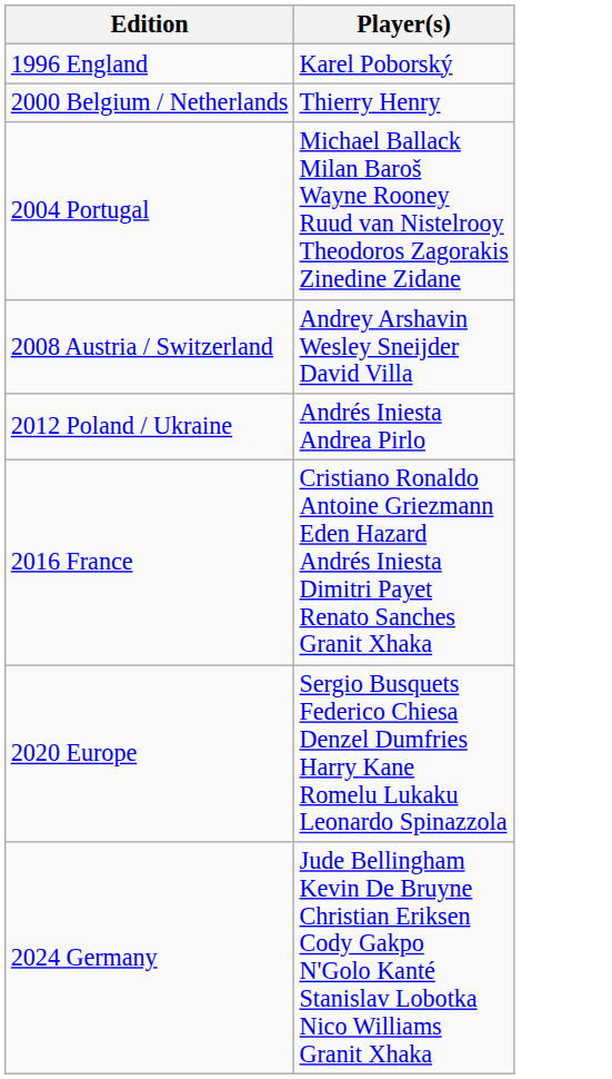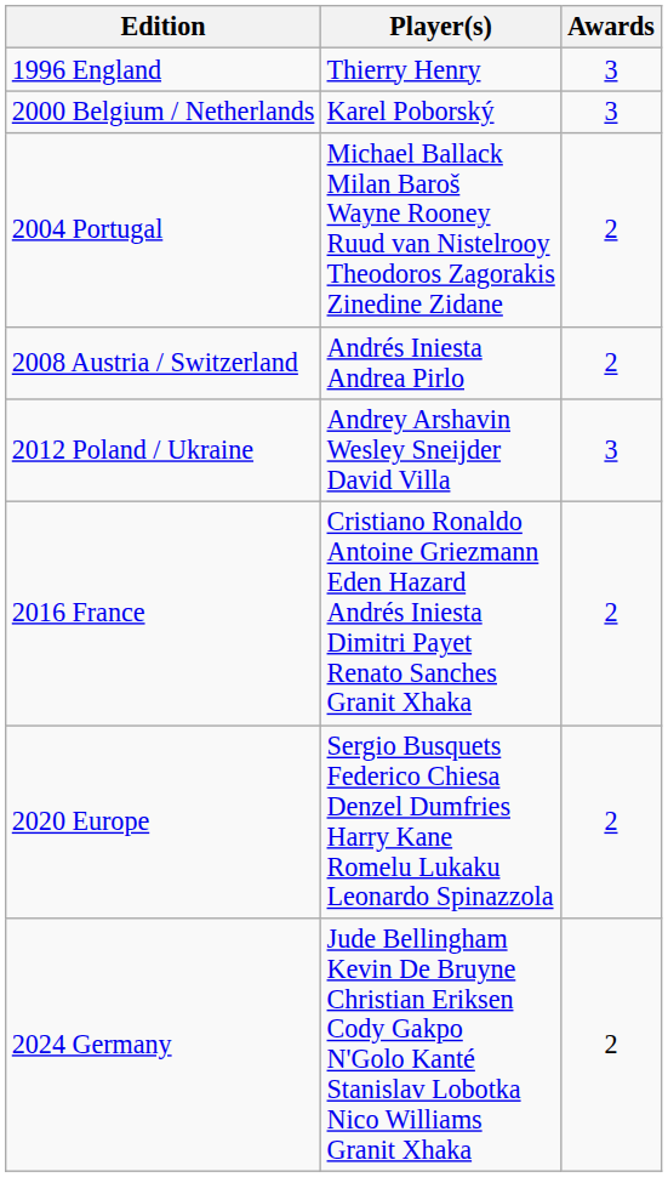 <table class="wikitable">
 <tr>
 <th>Edition</th>
 <th>Player(s)</th>
+<th>Awards</th>
 </tr>
 <tr>
 <td><a href='#'>1996 England</a></td>
-<td align=left> <a href='#'>Karel Poborský</a></td>
+<td align=left> <a href='#'>Thierry Henry</a></td>
+<td align=center><a href='#'>3</a></td>
 </tr>
 <tr>
 <td><a href='#'>2000 Belgium / Netherlands</a></td>
-<td align=left> <a href='#'>Thierry Henry</a></td>
+<td align=left> <a href='#'>Karel Poborský</a></td>
+<td align=center><a href='#'>3</a></td>
 </tr>
 <tr>
 <td><a href='#'>2004 Portugal</a></td>
 <td align=left> <a href='#'>Michael Ballack</a><br> <a href='#'>Milan Baroš</a><br> <a href='#'>Wayne Rooney</a><br>  <a href='#'>Ruud van Nistelrooy</a><br> <a href='#'>Theodoros Zagorakis</a><br> <a href='#'>Zinedine Zidane</a></td>
+<td align=center><a href='#'>2</a></td>
 </tr>
 <tr>
 <td><a href='#'>2008 Austria / Switzerland</a></td>
-<td align=left> <a href='#'>Andrey Arshavin</a><br> <a href='#'>Wesley Sneijder</a><br> <a href='#'>David Villa</a></td>
+<td align=left> <a href='#'>Andrés Iniesta</a><br> <a href='#'>Andrea Pirlo</a></td>
+<td align=center><a href='#'>2</a></td>
 </tr>
 <tr>
 <td><a href='#'>2012 Poland / Ukraine</a></td>
-<td align=left> <a href='#'>Andrés Iniesta</a><br> <a href='#'>Andrea Pirlo</a></td>
+<td align=left> <a href='#'>Andrey Arshavin</a><br> <a href='#'>Wesley Sneijder</a><br> <a href='#'>David Villa</a></td>
+<td align=center><a href='#'>3</a></td>
 </tr>
 <tr>
 <td><a href='#'>2016 France</a></td>
 <td align=left> <a href='#'>Cristiano Ronaldo</a><br> <a href='#'>Antoine Griezmann</a><br> <a href='#'>Eden Hazard</a><br> <a href='#'>Andrés Iniesta</a><br> <a href='#'>Dimitri Payet</a><br> <a href='#'>Renato Sanches</a><br> <a href='#'>Granit Xhaka</a></td>
+<td align=center><a href='#'>2</a></td>
 </tr>
 <tr>
 <td><a href='#'>2020 Europe</a></td>
 <td align=left> <a href='#'>Sergio Busquets</a><br> <a href='#'>Federico Chiesa</a><br> <a href='#'>Denzel Dumfries</a><br> <a href='#'>Harry Kane</a><br> <a href='#'>Romelu Lukaku</a><br> <a href='#'>Leonardo Spinazzola</a></td>
+<td align=center><a href='#'>2</a></td>
 </tr>
 <tr>
 <td><a href='#'>2024 Germany</a></td>
 <td align=left> <a href='#'>Jude Bellingham</a><br> <a href='#'>Kevin De Bruyne</a><br> <a href='#'>Christian Eriksen</a><br> <a href='#'>Cody Gakpo</a><br> <a href='#'>N'Golo Kanté</a><br> <a href='#'>Stanislav Lobotka</a><br> <a href='#'>Nico Williams</a><br> <a href='#'>Granit Xhaka</a></td>
+<td align=center>2</td>
 </tr>
 </table>
